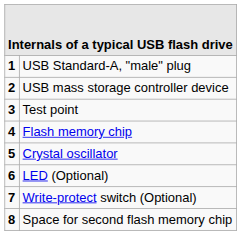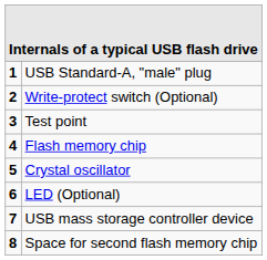 <table border="1" cellpadding="4" cellspacing="0" style="float:right; background:#f9f9f9; border:1px #aaa solid; border-collapse:collapse; margin-left:1em;">
 <tr>
 <td style="background:#e7e7e7; text-align:center;" colspan="2"><br><br><strong>Internals of a typical USB flash drive</strong></td>
 </tr>
 <tr>
 <th>1</th>
 <td>USB Standard-A, "male" plug</td>
 </tr>
 <tr>
 <th>2</th>
-<td>USB mass storage controller device</td>
+<td><a href='#'>Write-protect</a> switch (Optional)</td>
 </tr>
 <tr>
 <th>3</th>
 <td>Test point</td>
 </tr>
 <tr>
 <th>4</th>
 <td><a href='#'>Flash memory chip</a></td>
 </tr>
 <tr>
 <th>5</th>
 <td><a href='#'>Crystal oscillator</a></td>
 </tr>
 <tr>
 <th>6</th>
 <td><a href='#'>LED</a> (Optional)</td>
 </tr>
 <tr>
 <th>7</th>
-<td><a href='#'>Write-protect</a> switch (Optional)</td>
+<td>USB mass storage controller device</td>
 </tr>
 <tr>
 <th>8</th>
 <td>Space for second flash memory chip</td>
 </tr>
 </table>
